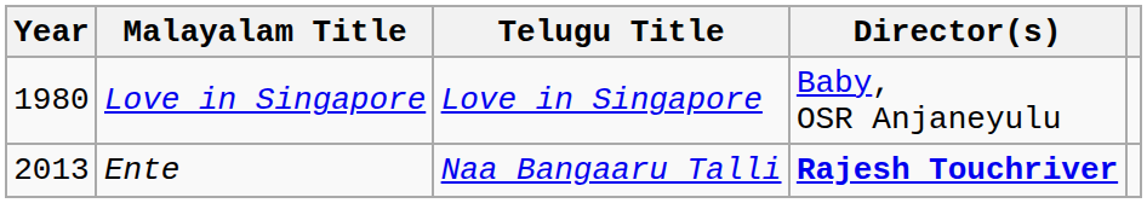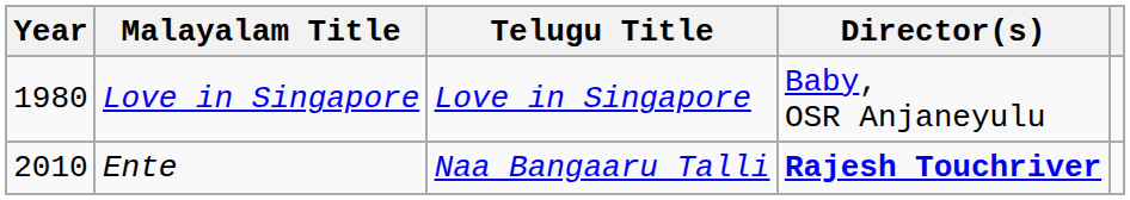 <table class="wikitable sortable">
 <tr>
 <th>Year</th>
 <th>Malayalam Title</th>
 <th>Telugu Title</th>
 <th>Director(s)</th>
 <th class="unsortable"></th>
 </tr>
 <tr>
 <td>1980</td>
 <td><em><a href='#'>Love in Singapore</a></em></td>
 <td><em><a href='#'>Love in Singapore</a></em></td>
 <td><a href='#'>Baby</a>,<br>	OSR Anjaneyulu</td>
 <td style="text-align:center;"></td>
 </tr>
 <tr>
-<td>2013</td>
+<td>2010</td>
 <td><em>Ente</em></td>
 <td><em><a href='#'>Naa Bangaaru Talli</a></em></td>
 <td><strong><a href='#'>Rajesh Touchriver</a></strong></td>
 <td style="text-align:center;"></td>
 </tr>
 <tr>
 </tr>
 </table>
